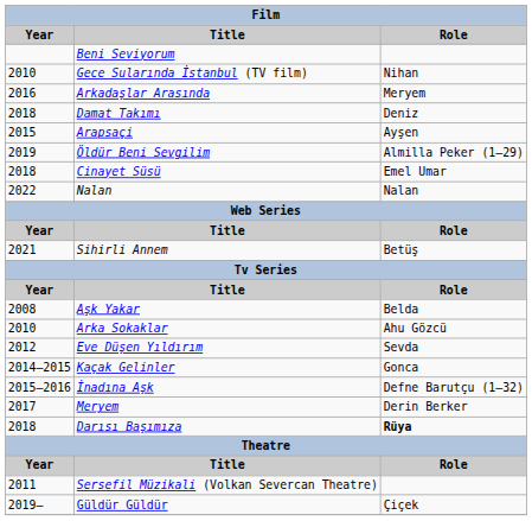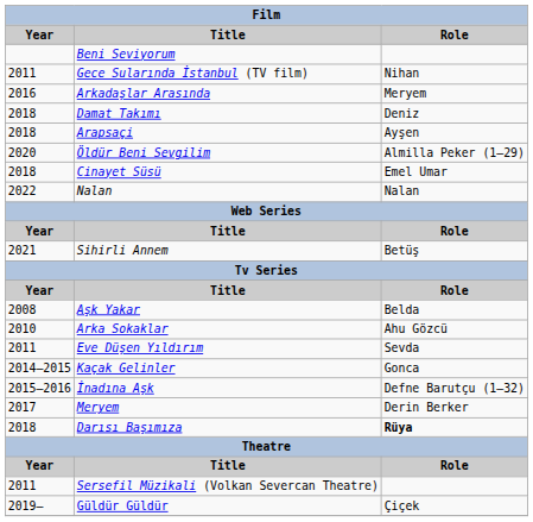 <table class="wikitable" style="font-size:90%">
 <tr>
 <th colspan="4" style="background:LightSteelBlue">Film</th>
 </tr>
 <tr>
 <th style="background:#CCCCCC">Year</th>
 <th style="background:#CCCCCC">Title</th>
 <th style="background:#CCCCCC">Role</th>
 </tr>
 <tr>
 <td></td>
 <td><em><a href='#'>Beni Seviyorum</a></em></td>
 <td></td>
 </tr>
 <tr>
-<td>2010</td>
+<td>2011</td>
 <td><em><a href='#'>Gece Sularında İstanbul</a></em> (TV film)</td>
 <td>Nihan</td>
 </tr>
 <tr>
 <td>2016</td>
 <td><em><a href='#'>Arkadaşlar Arasında</a></em></td>
 <td>Meryem</td>
 </tr>
 <tr>
 <td>2018</td>
 <td><em><a href='#'>Damat Takımı</a> </em></td>
 <td>Deniz</td>
 </tr>
 <tr>
-<td>2015</td>
+<td>2018</td>
 <td><em><a href='#'>Arapsaçi</a></em></td>
 <td>Ayşen</td>
 </tr>
 <tr>
-<td>2019</td>
+<td>2020</td>
 <td><em><a href='#'>Öldür Beni Sevgilim</a></em></td>
 <td>Almilla Peker (1–29)</td>
 </tr>
 <tr>
 <td>2018</td>
 <td><em><a href='#'>Cinayet Süsü</a> </em></td>
 <td>Emel Umar</td>
 </tr>
 <tr>
 <td>2022</td>
 <td><em>Nalan</em></td>
 <td>Nalan</td>
 </tr>
 <tr>
 <th colspan="4" style="background:LightSteelBlue">Web Series</th>
 </tr>
 <tr>
 <th style="background:#CCCCCC">Year</th>
 <th style="background:#CCCCCC">Title</th>
 <th style="background:#CCCCCC">Role</th>
 </tr>
 <tr>
 <td>2021</td>
 <td><em>Sihirli Annem</em></td>
 <td>Betüş</td>
 </tr>
 <tr>
 <th colspan="4" style="background:LightSteelBlue">Tv Series</th>
 </tr>
 <tr>
 <th style="background:#CCCCCC">Year</th>
 <th style="background:#CCCCCC">Title</th>
 <th style="background:#CCCCCC">Role</th>
 </tr>
 <tr>
 <td>2008</td>
 <td><em><a href='#'>Aşk Yakar</a></em></td>
 <td>Belda</td>
 </tr>
 <tr>
 <td>2010</td>
 <td><em><a href='#'>Arka Sokaklar</a></em></td>
 <td>Ahu Gözcü</td>
 </tr>
 <tr>
-<td>2012</td>
+<td>2011</td>
 <td><em><a href='#'>Eve Düşen Yıldırım</a></em></td>
 <td>Sevda</td>
 </tr>
 <tr>
 <td>2014–2015</td>
 <td><em><a href='#'>Kaçak Gelinler</a></em></td>
 <td>Gonca</td>
 </tr>
 <tr>
 <td>2015–2016</td>
 <td><em><a href='#'>İnadına Aşk</a></em></td>
 <td>Defne Barutçu (1–32)</td>
 </tr>
 <tr>
 <td>2017</td>
 <td><em><a href='#'>Meryem</a></em></td>
 <td>Derin Berker</td>
 </tr>
 <tr>
 <td>2018</td>
 <td><em><a href='#'>Darısı Başımıza</a></em></td>
 <td><strong>Rüya</strong></td>
 </tr>
 <tr>
 <th colspan="4" style="background:LightSteelBlue">Theatre</th>
 </tr>
 <tr>
 <th style="background:#CCCCCC">Year</th>
 <th style="background:#CCCCCC">Title</th>
 <th style="background:#CCCCCC">Role</th>
 </tr>
 <tr>
 <td>2011</td>
 <td><em><a href='#'>Sersefil Müzikali</a></em> (Volkan Severcan Theatre)</td>
 <td></td>
 </tr>
 <tr>
 <td>2019–</td>
 <td><a href='#'>Güldür Güldür</a></td>
 <td>Çiçek</td>
 </tr>
 <tr>
 </tr>
 </table>
